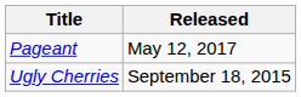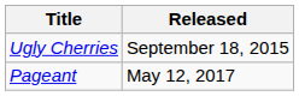 <table class="wikitable">
 <tr>
 <th>Title</th>
 <th>Released</th>
 </tr>
 <tr>
+<td><em><a href='#'>Ugly Cherries</a></em></td>
+<td>September 18, 2015</td>
+</tr>
+<tr>
 <td><em><a href='#'>Pageant</a></em></td>
 <td>May 12, 2017</td>
 </tr>
-<tr>
-<td><em><a href='#'>Ugly Cherries</a></em></td>
-<td>September 18, 2015</td>
-</tr>
 </table>
